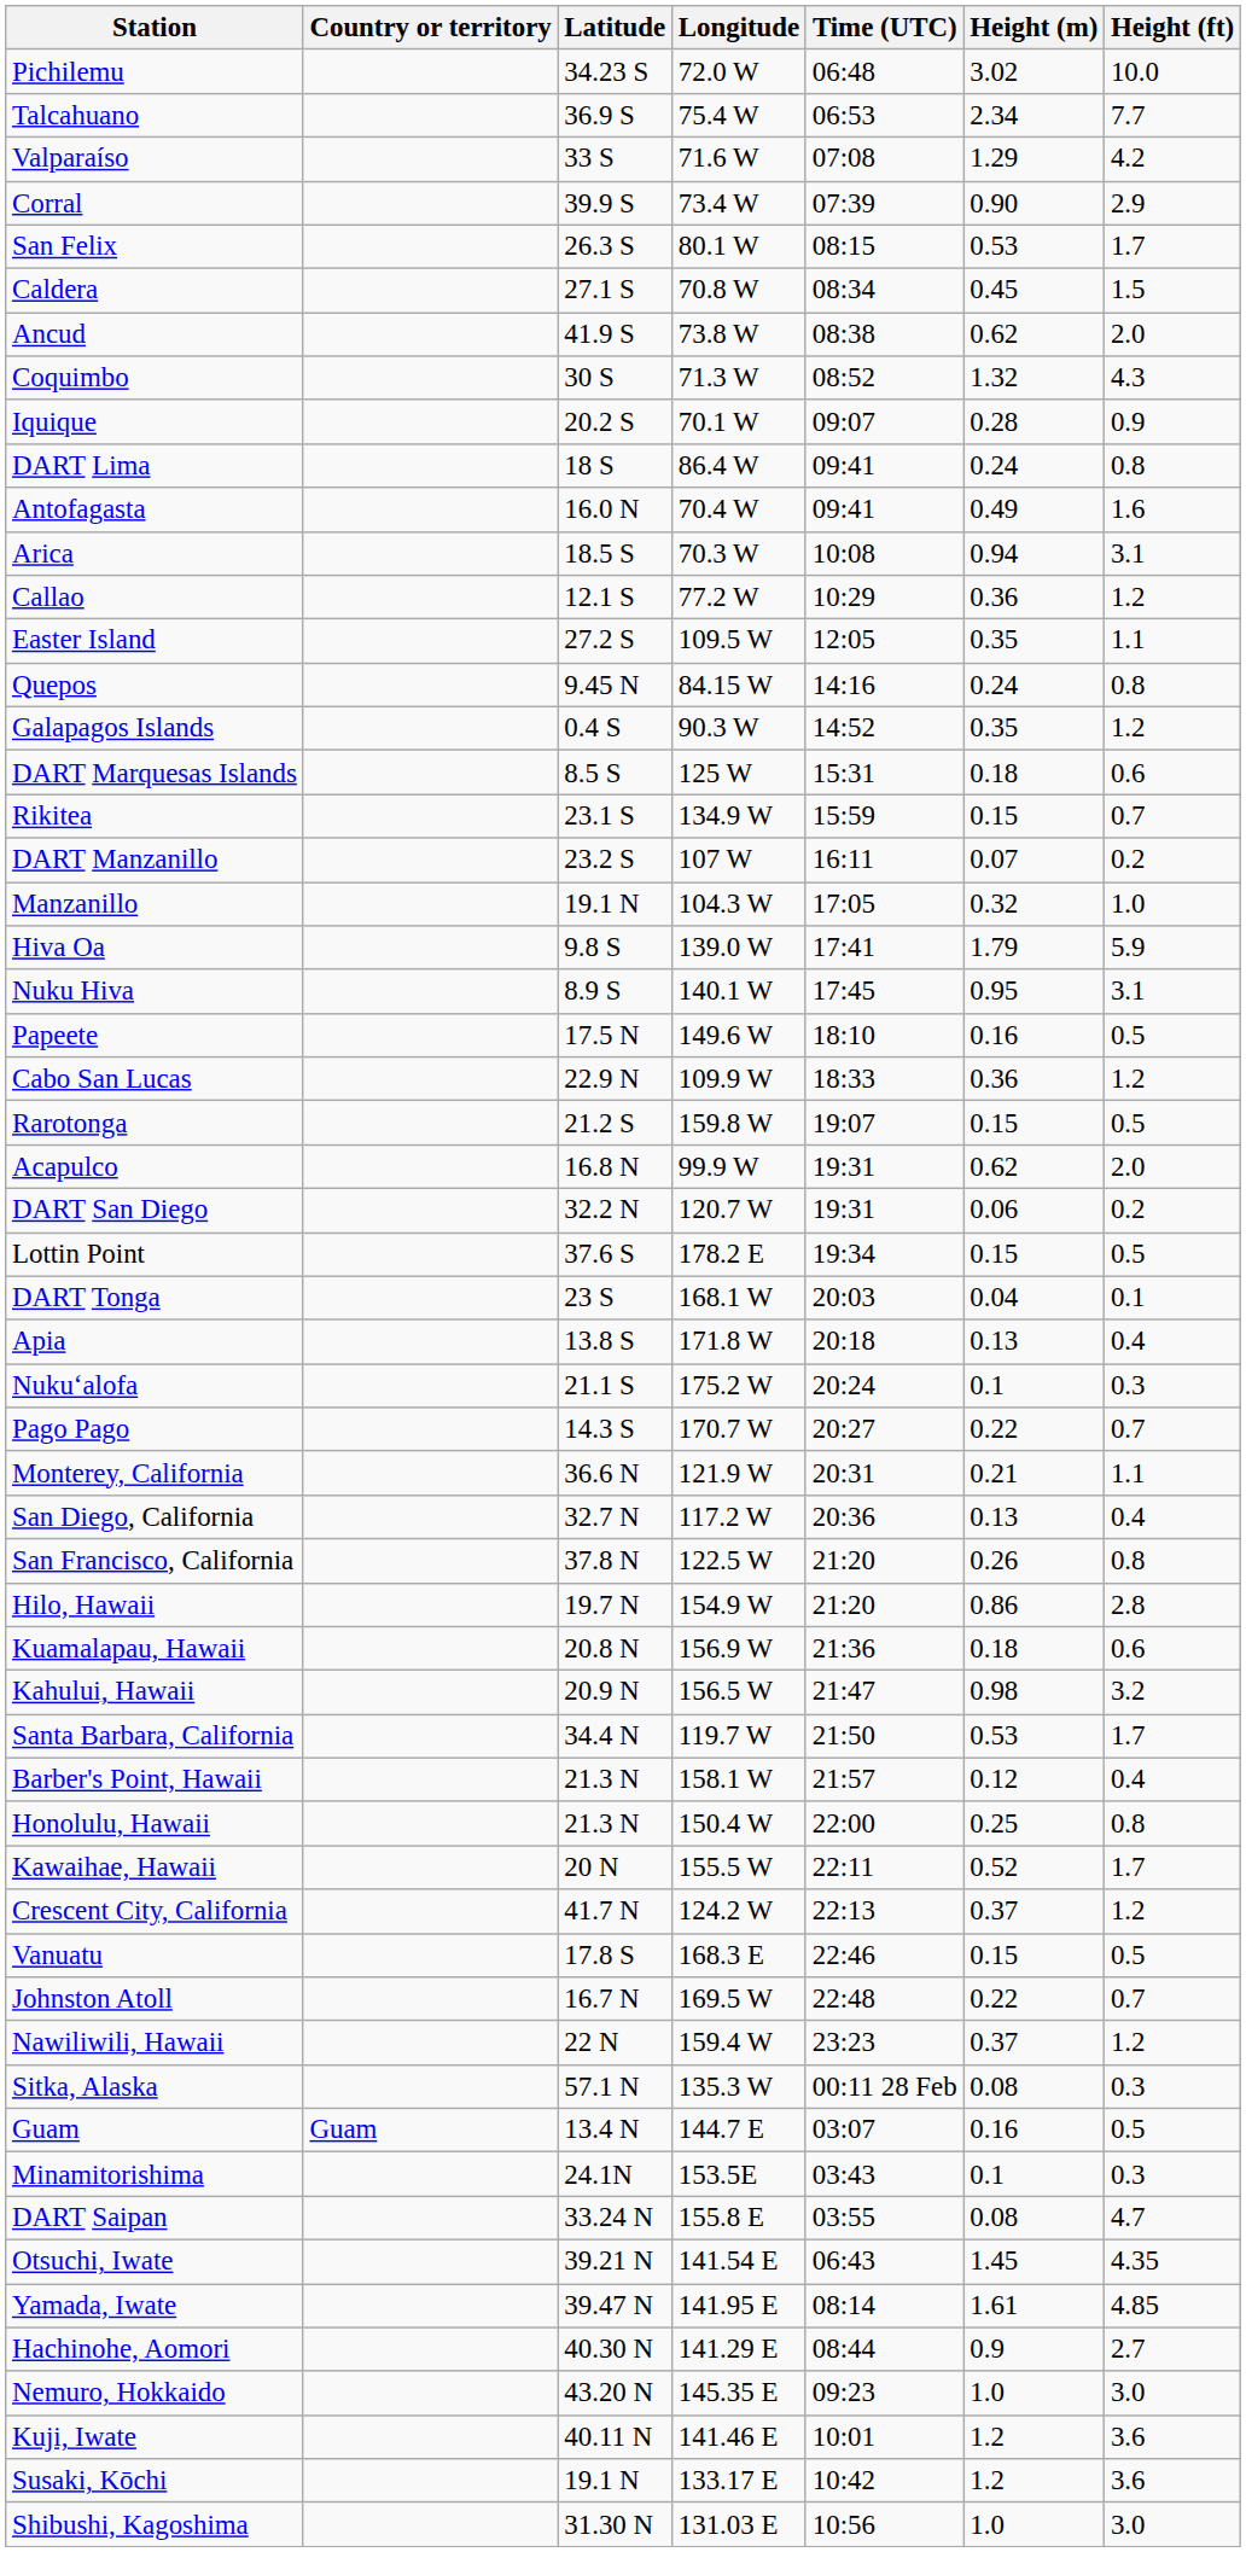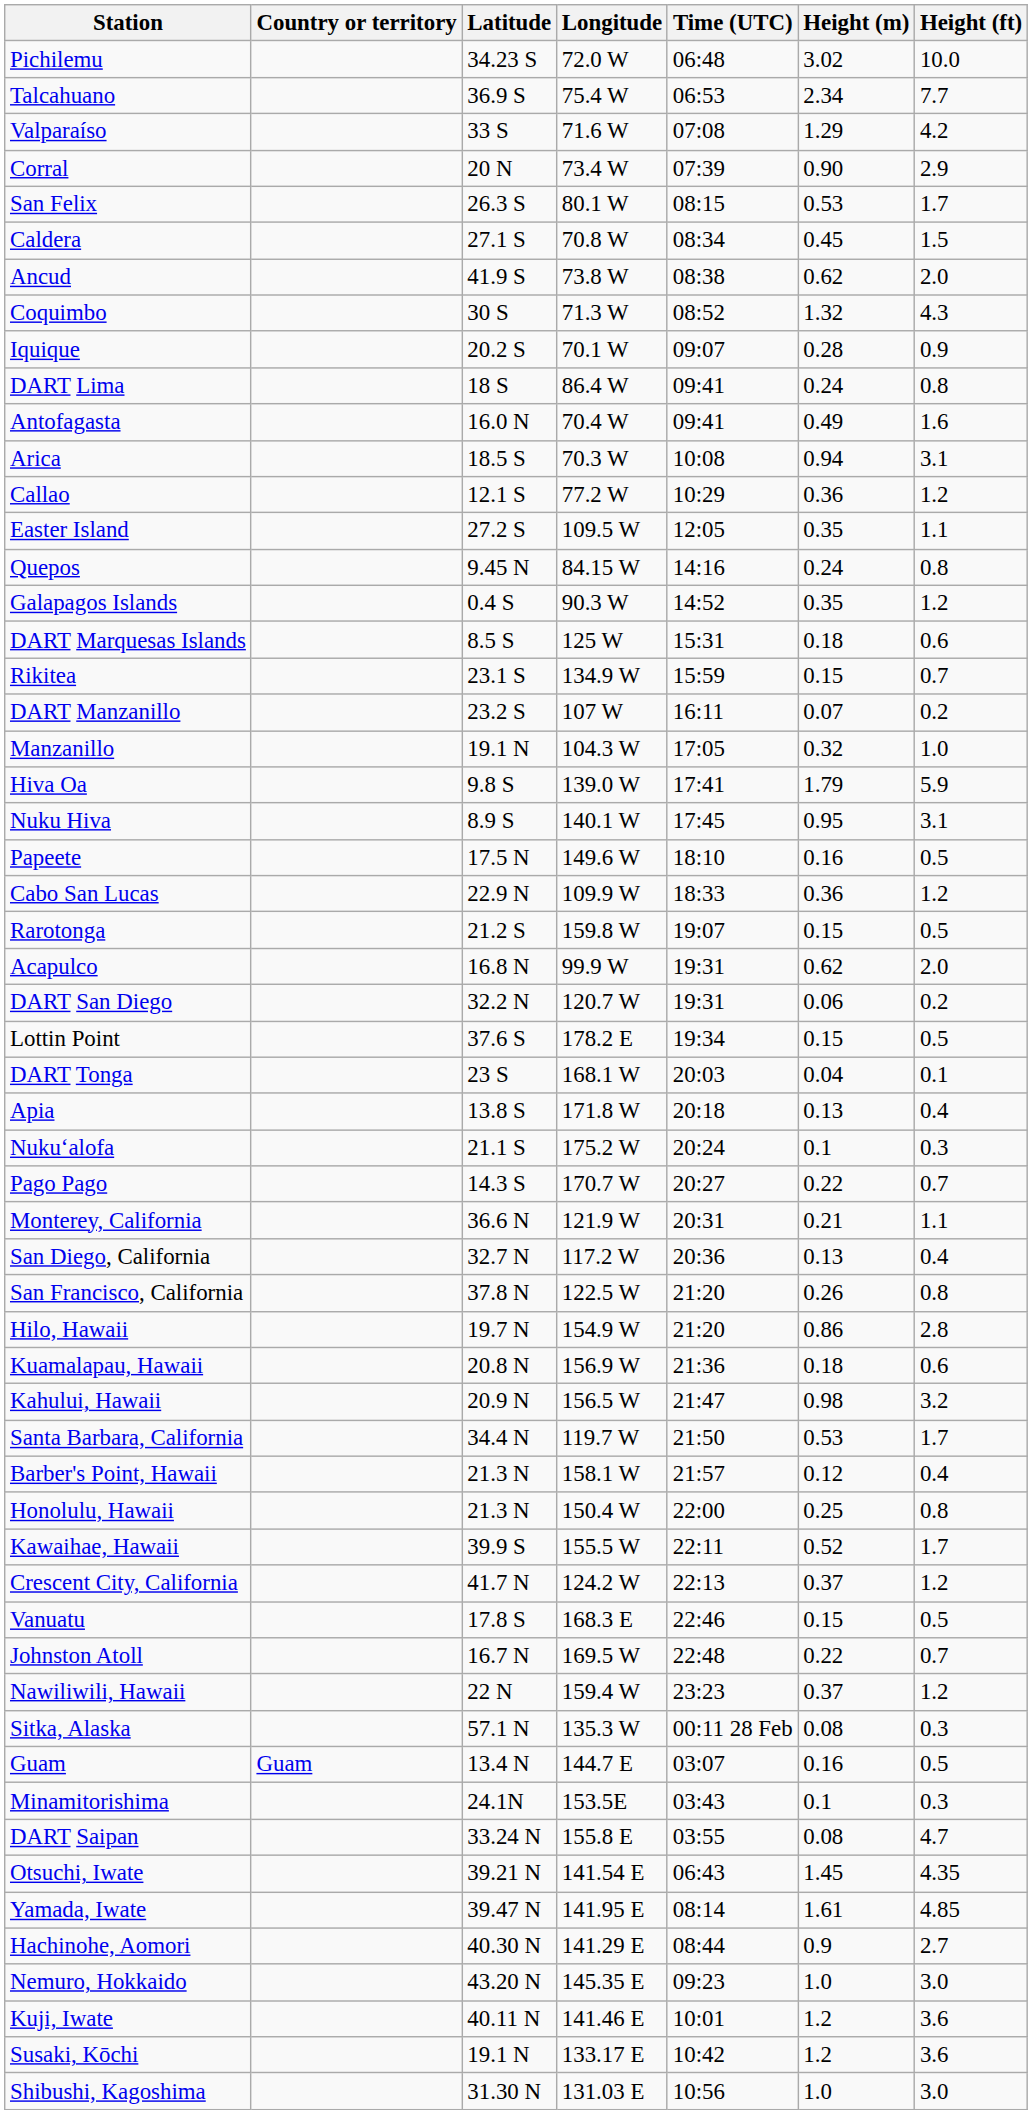 <table class="wikitable sortable">
 <tr>
 <th>Station</th>
 <th>Country or territory</th>
 <th>Latitude</th>
 <th>Longitude</th>
 <th>Time (UTC)</th>
 <th>Height (m)</th>
 <th>Height (ft)</th>
 </tr>
 <tr>
 <td><a href='#'>Pichilemu</a></td>
 <td></td>
 <td>34.23 S</td>
 <td>72.0 W</td>
 <td>06:48</td>
 <td>3.02</td>
 <td>10.0</td>
 </tr>
 <tr>
 <td><a href='#'>Talcahuano</a></td>
 <td></td>
 <td>36.9 S</td>
 <td>75.4 W</td>
 <td>06:53</td>
 <td>2.34</td>
 <td>7.7</td>
 </tr>
 <tr>
 <td><a href='#'>Valparaíso</a></td>
 <td></td>
 <td>33 S</td>
 <td>71.6 W</td>
 <td>07:08</td>
 <td>1.29</td>
 <td>4.2</td>
 </tr>
 <tr>
 <td><a href='#'>Corral</a></td>
 <td></td>
-<td>39.9 S</td>
+<td>20 N</td>
 <td>73.4 W</td>
 <td>07:39</td>
 <td>0.90</td>
 <td>2.9</td>
 </tr>
 <tr>
 <td><a href='#'>San Felix</a></td>
 <td></td>
 <td>26.3 S</td>
 <td>80.1 W</td>
 <td>08:15</td>
 <td>0.53</td>
 <td>1.7</td>
 </tr>
 <tr>
 <td><a href='#'>Caldera</a></td>
 <td></td>
 <td>27.1 S</td>
 <td>70.8 W</td>
 <td>08:34</td>
 <td>0.45</td>
 <td>1.5</td>
 </tr>
 <tr>
 <td><a href='#'>Ancud</a></td>
 <td></td>
 <td>41.9 S</td>
 <td>73.8 W</td>
 <td>08:38</td>
 <td>0.62</td>
 <td>2.0</td>
 </tr>
 <tr>
 <td><a href='#'>Coquimbo</a></td>
 <td></td>
 <td>30 S</td>
 <td>71.3 W</td>
 <td>08:52</td>
 <td>1.32</td>
 <td>4.3</td>
 </tr>
 <tr>
 <td><a href='#'>Iquique</a></td>
 <td></td>
 <td>20.2 S</td>
 <td>70.1 W</td>
 <td>09:07</td>
 <td>0.28</td>
 <td>0.9</td>
 </tr>
 <tr>
 <td><a href='#'>DART</a> <a href='#'>Lima</a></td>
 <td></td>
 <td>18 S</td>
 <td>86.4 W</td>
 <td>09:41</td>
 <td>0.24</td>
 <td>0.8</td>
 </tr>
 <tr>
 <td><a href='#'>Antofagasta</a></td>
 <td></td>
 <td>16.0 N</td>
 <td>70.4 W</td>
 <td>09:41</td>
 <td>0.49</td>
 <td>1.6</td>
 </tr>
 <tr>
 <td><a href='#'>Arica</a></td>
 <td></td>
 <td>18.5 S</td>
 <td>70.3 W</td>
 <td>10:08</td>
 <td>0.94</td>
 <td>3.1</td>
 </tr>
 <tr>
 <td><a href='#'>Callao</a></td>
 <td></td>
 <td>12.1 S</td>
 <td>77.2 W</td>
 <td>10:29</td>
 <td>0.36</td>
 <td>1.2</td>
 </tr>
 <tr>
 <td><a href='#'>Easter Island</a></td>
 <td></td>
 <td>27.2 S</td>
 <td>109.5 W</td>
 <td>12:05</td>
 <td>0.35</td>
 <td>1.1</td>
 </tr>
 <tr>
 <td><a href='#'>Quepos</a></td>
 <td></td>
 <td>9.45 N</td>
 <td>84.15 W</td>
 <td>14:16</td>
 <td>0.24</td>
 <td>0.8</td>
 </tr>
 <tr>
 <td><a href='#'>Galapagos Islands</a></td>
 <td></td>
 <td>0.4 S</td>
 <td>90.3 W</td>
 <td>14:52</td>
 <td>0.35</td>
 <td>1.2</td>
 </tr>
 <tr>
 <td><a href='#'>DART</a> <a href='#'>Marquesas Islands</a></td>
 <td></td>
 <td>8.5 S</td>
 <td>125 W</td>
 <td>15:31</td>
 <td>0.18</td>
 <td>0.6</td>
 </tr>
 <tr>
 <td><a href='#'>Rikitea</a></td>
 <td></td>
 <td>23.1 S</td>
 <td>134.9 W</td>
 <td>15:59</td>
 <td>0.15</td>
 <td>0.7</td>
 </tr>
 <tr>
 <td><a href='#'>DART</a> <a href='#'>Manzanillo</a></td>
 <td></td>
 <td>23.2 S</td>
 <td>107 W</td>
 <td>16:11</td>
 <td>0.07</td>
 <td>0.2</td>
 </tr>
 <tr>
 <td><a href='#'>Manzanillo</a></td>
 <td></td>
 <td>19.1 N</td>
 <td>104.3 W</td>
 <td>17:05</td>
 <td>0.32</td>
 <td>1.0</td>
 </tr>
 <tr>
 <td><a href='#'>Hiva Oa</a></td>
 <td></td>
 <td>9.8 S</td>
 <td>139.0 W</td>
 <td>17:41</td>
 <td>1.79</td>
 <td>5.9</td>
 </tr>
 <tr>
 <td><a href='#'>Nuku Hiva</a></td>
 <td></td>
 <td>8.9 S</td>
 <td>140.1 W</td>
 <td>17:45</td>
 <td>0.95</td>
 <td>3.1</td>
 </tr>
 <tr>
 <td><a href='#'>Papeete</a></td>
 <td></td>
 <td>17.5 N</td>
 <td>149.6 W</td>
 <td>18:10</td>
 <td>0.16</td>
 <td>0.5</td>
 </tr>
 <tr>
 <td><a href='#'>Cabo San Lucas</a></td>
 <td></td>
 <td>22.9 N</td>
 <td>109.9 W</td>
 <td>18:33</td>
 <td>0.36</td>
 <td>1.2</td>
 </tr>
 <tr>
 <td><a href='#'>Rarotonga</a></td>
 <td></td>
 <td>21.2 S</td>
 <td>159.8 W</td>
 <td>19:07</td>
 <td>0.15</td>
 <td>0.5</td>
 </tr>
 <tr>
 <td><a href='#'>Acapulco</a></td>
 <td></td>
 <td>16.8 N</td>
 <td>99.9 W</td>
 <td>19:31</td>
 <td>0.62</td>
 <td>2.0</td>
 </tr>
 <tr>
 <td><a href='#'>DART</a> <a href='#'>San Diego</a></td>
 <td></td>
 <td>32.2 N</td>
 <td>120.7 W</td>
 <td>19:31</td>
 <td>0.06</td>
 <td>0.2</td>
 </tr>
 <tr>
 <td>Lottin Point</td>
 <td></td>
 <td>37.6 S</td>
 <td>178.2 E</td>
 <td>19:34</td>
 <td>0.15</td>
 <td>0.5</td>
 </tr>
 <tr>
 <td><a href='#'>DART</a> <a href='#'>Tonga</a></td>
 <td></td>
 <td>23 S</td>
 <td>168.1 W</td>
 <td>20:03</td>
 <td>0.04</td>
 <td>0.1</td>
 </tr>
 <tr>
 <td><a href='#'>Apia</a></td>
 <td></td>
 <td>13.8 S</td>
 <td>171.8 W</td>
 <td>20:18</td>
 <td>0.13</td>
 <td>0.4</td>
 </tr>
 <tr>
 <td><a href='#'>Nukuʻalofa</a></td>
 <td></td>
 <td>21.1 S</td>
 <td>175.2 W</td>
 <td>20:24</td>
 <td>0.1</td>
 <td>0.3</td>
 </tr>
 <tr>
 <td><a href='#'>Pago Pago</a></td>
 <td></td>
 <td>14.3 S</td>
 <td>170.7 W</td>
 <td>20:27</td>
 <td>0.22</td>
 <td>0.7</td>
 </tr>
 <tr>
 <td><a href='#'>Monterey, California</a></td>
 <td></td>
 <td>36.6 N</td>
 <td>121.9 W</td>
 <td>20:31</td>
 <td>0.21</td>
 <td>1.1</td>
 </tr>
 <tr>
 <td><a href='#'>San Diego</a>, California</td>
 <td></td>
 <td>32.7 N</td>
 <td>117.2 W</td>
 <td>20:36</td>
 <td>0.13</td>
 <td>0.4</td>
 </tr>
 <tr>
 <td><a href='#'>San Francisco</a>, California</td>
 <td></td>
 <td>37.8 N</td>
 <td>122.5 W</td>
 <td>21:20</td>
 <td>0.26</td>
 <td>0.8</td>
 </tr>
 <tr>
 <td><a href='#'>Hilo, Hawaii</a></td>
 <td></td>
 <td>19.7 N</td>
 <td>154.9 W</td>
 <td>21:20</td>
 <td>0.86</td>
 <td>2.8</td>
 </tr>
 <tr>
 <td><a href='#'>Kuamalapau, Hawaii</a></td>
 <td></td>
 <td>20.8 N</td>
 <td>156.9 W</td>
 <td>21:36</td>
 <td>0.18</td>
 <td>0.6</td>
 </tr>
 <tr>
 <td><a href='#'>Kahului, Hawaii</a></td>
 <td></td>
 <td>20.9 N</td>
 <td>156.5 W</td>
 <td>21:47</td>
 <td>0.98</td>
 <td>3.2</td>
 </tr>
 <tr>
 <td><a href='#'>Santa Barbara, California</a></td>
 <td></td>
 <td>34.4 N</td>
 <td>119.7 W</td>
 <td>21:50</td>
 <td>0.53</td>
 <td>1.7</td>
 </tr>
 <tr>
 <td><a href='#'>Barber's Point, Hawaii</a></td>
 <td></td>
 <td>21.3 N</td>
 <td>158.1 W</td>
 <td>21:57</td>
 <td>0.12</td>
 <td>0.4</td>
 </tr>
 <tr>
 <td><a href='#'>Honolulu, Hawaii</a></td>
 <td></td>
 <td>21.3 N</td>
 <td>150.4 W</td>
 <td>22:00</td>
 <td>0.25</td>
 <td>0.8</td>
 </tr>
 <tr>
 <td><a href='#'>Kawaihae, Hawaii</a></td>
 <td></td>
-<td>20 N</td>
+<td>39.9 S</td>
 <td>155.5 W</td>
 <td>22:11</td>
 <td>0.52</td>
 <td>1.7</td>
 </tr>
 <tr>
 <td><a href='#'>Crescent City, California</a></td>
 <td></td>
 <td>41.7 N</td>
 <td>124.2 W</td>
 <td>22:13</td>
 <td>0.37</td>
 <td>1.2</td>
 </tr>
 <tr>
 <td><a href='#'>Vanuatu</a></td>
 <td></td>
 <td>17.8 S</td>
 <td>168.3 E</td>
 <td>22:46</td>
 <td>0.15</td>
 <td>0.5</td>
 </tr>
 <tr>
 <td><a href='#'>Johnston Atoll</a></td>
 <td></td>
 <td>16.7 N</td>
 <td>169.5 W</td>
 <td>22:48</td>
 <td>0.22</td>
 <td>0.7</td>
 </tr>
 <tr>
 <td><a href='#'>Nawiliwili, Hawaii</a></td>
 <td></td>
 <td>22 N</td>
 <td>159.4 W</td>
 <td>23:23</td>
 <td>0.37</td>
 <td>1.2</td>
 </tr>
 <tr>
 <td><a href='#'>Sitka, Alaska</a></td>
 <td></td>
 <td>57.1 N</td>
 <td>135.3 W</td>
 <td>00:11 28 Feb</td>
 <td>0.08</td>
 <td>0.3</td>
 </tr>
 <tr>
 <td><a href='#'>Guam</a></td>
 <td> <a href='#'>Guam</a></td>
 <td>13.4 N</td>
 <td>144.7 E</td>
 <td>03:07</td>
 <td>0.16</td>
 <td>0.5</td>
 </tr>
 <tr>
 <td><a href='#'>Minamitorishima</a></td>
 <td></td>
 <td>24.1N</td>
 <td>153.5E</td>
 <td>03:43</td>
 <td>0.1</td>
 <td>0.3</td>
 </tr>
 <tr>
 <td><a href='#'>DART</a> <a href='#'>Saipan</a></td>
 <td></td>
 <td>33.24 N</td>
 <td>155.8 E</td>
 <td>03:55</td>
 <td>0.08</td>
 <td>4.7</td>
 </tr>
 <tr>
 <td><a href='#'>Otsuchi, Iwate</a></td>
 <td></td>
 <td>39.21 N</td>
 <td>141.54 E</td>
 <td>06:43</td>
 <td>1.45</td>
 <td>4.35</td>
 </tr>
 <tr>
 <td><a href='#'>Yamada, Iwate</a></td>
 <td></td>
 <td>39.47 N</td>
 <td>141.95 E</td>
 <td>08:14</td>
 <td>1.61</td>
 <td>4.85</td>
 </tr>
 <tr>
 <td><a href='#'>Hachinohe, Aomori</a></td>
 <td></td>
 <td>40.30 N</td>
 <td>141.29 E</td>
 <td>08:44</td>
 <td>0.9</td>
 <td>2.7</td>
 </tr>
 <tr>
 <td><a href='#'>Nemuro, Hokkaido</a></td>
 <td></td>
 <td>43.20 N</td>
 <td>145.35 E</td>
 <td>09:23</td>
 <td>1.0</td>
 <td>3.0</td>
 </tr>
 <tr>
 <td><a href='#'>Kuji, Iwate</a></td>
 <td></td>
 <td>40.11 N</td>
 <td>141.46 E</td>
 <td>10:01</td>
 <td>1.2</td>
 <td>3.6</td>
 </tr>
 <tr>
 <td><a href='#'>Susaki, Kōchi</a></td>
 <td></td>
 <td>19.1 N</td>
 <td>133.17 E</td>
 <td>10:42</td>
 <td>1.2</td>
 <td>3.6</td>
 </tr>
 <tr>
 <td><a href='#'>Shibushi, Kagoshima</a></td>
 <td></td>
 <td>31.30 N</td>
 <td>131.03 E</td>
 <td>10:56</td>
 <td>1.0</td>
 <td>3.0</td>
 </tr>
 </table>
